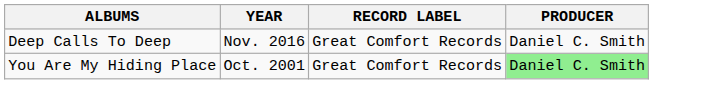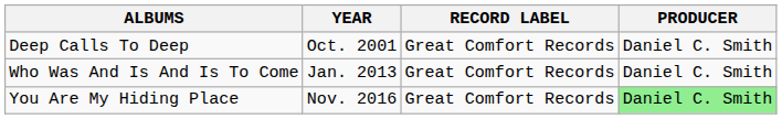 <table class="wikitable">
 <tr>
 <th>ALBUMS</th>
 <th>YEAR</th>
 <th>RECORD LABEL</th>
 <th>PRODUCER</th>
 </tr>
 <tr>
 <td>Deep Calls To Deep</td>
-<td>Nov. 2016</td>
+<td>Oct. 2001</td>
+<td>Great Comfort Records</td>
+<td>Daniel C. Smith</td>
+</tr>
+<tr>
+<td>Who Was And Is And Is To Come</td>
+<td>Jan. 2013</td>
 <td>Great Comfort Records</td>
 <td>Daniel C. Smith</td>
 </tr>
 <tr>
 <td>You Are My Hiding Place</td>
-<td>Oct. 2001</td>
+<td>Nov. 2016</td>
 <td>Great Comfort Records</td>
 <td style="background: lightgreen;">Daniel C. Smith</td>
 </tr>
 </table>
